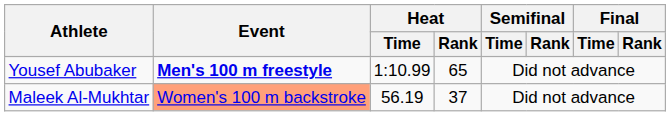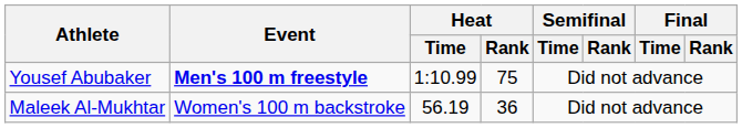 <table class=wikitable style="font-size:90%">
 <tr>
 <th rowspan="2">Athlete</th>
 <th rowspan="2">Event</th>
 <th colspan="2">Heat</th>
 <th colspan="2">Semifinal</th>
 <th colspan="2">Final</th>
 </tr>
 <tr style="font-size:95%">
 <th>Time</th>
 <th>Rank</th>
 <th>Time</th>
 <th>Rank</th>
 <th>Time</th>
 <th>Rank</th>
 </tr>
 <tr align=center>
 <td align=left><a href='#'>Yousef Abubaker</a></td>
 <td align=left><strong><a href='#'>Men's 100 m freestyle</a></strong></td>
 <td>1:10.99</td>
-<td>65</td>
+<td>75</td>
 <td colspan=4>Did not advance</td>
 </tr>
 <tr align=center>
 <td align=left><a href='#'>Maleek Al-Mukhtar</a></td>
-<td align=left style="background: lightsalmon;"><a href='#'>Women's 100 m backstroke</a></td>
+<td align=left><a href='#'>Women's 100 m backstroke</a></td>
 <td>56.19</td>
-<td>37</td>
+<td>36</td>
 <td colspan=4>Did not advance</td>
 </tr>
 </table>
